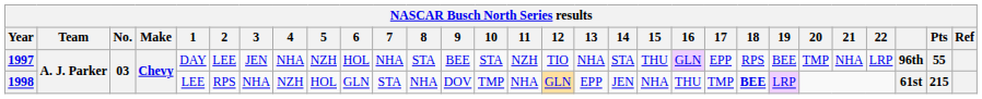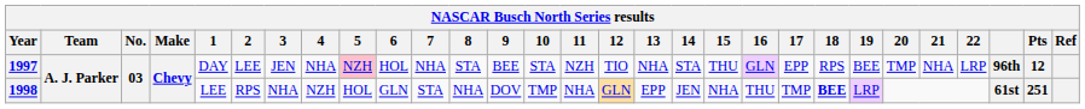 <table class="wikitable" style="text-align:center; font-size:75%">
 <tr>
 <th colspan=29><a href='#'>NASCAR Busch North Series</a> results</th>
 </tr>
 <tr>
 <th>Year</th>
 <th>Team</th>
 <th>No.</th>
 <th>Make</th>
 <th>1</th>
 <th>2</th>
 <th>3</th>
 <th>4</th>
 <th>5</th>
 <th>6</th>
 <th>7</th>
 <th>8</th>
 <th>9</th>
 <th>10</th>
 <th>11</th>
 <th>12</th>
 <th>13</th>
 <th>14</th>
 <th>15</th>
 <th>16</th>
 <th>17</th>
 <th>18</th>
 <th>19</th>
 <th>20</th>
 <th>21</th>
 <th>22</th>
 <th></th>
 <th>Pts</th>
 <th>Ref</th>
 </tr>
 <tr>
 <th><a href='#'>1997</a></th>
 <th rowspan=2>A. J. Parker</th>
 <th rowspan=2>03</th>
 <th rowspan=2><a href='#'>Chevy</a></th>
 <td><a href='#'>DAY</a></td>
 <td><a href='#'>LEE</a></td>
 <td><a href='#'>JEN</a></td>
 <td><a href='#'>NHA</a></td>
-<td><a href='#'>NZH</a></td>
+<td style="background: pink;"><a href='#'>NZH</a></td>
 <td><a href='#'>HOL</a></td>
 <td><a href='#'>NHA</a></td>
 <td><a href='#'>STA</a></td>
 <td><a href='#'>BEE</a></td>
 <td><a href='#'>STA</a></td>
 <td><a href='#'>NZH</a></td>
 <td><a href='#'>TIO</a></td>
 <td><a href='#'>NHA</a></td>
 <td><a href='#'>STA</a></td>
 <td><a href='#'>THU</a></td>
 <td style="background:#EFCFFF;"><a href='#'>GLN</a><br></td>
 <td><a href='#'>EPP</a></td>
 <td><a href='#'>RPS</a></td>
 <td><a href='#'>BEE</a></td>
 <td><a href='#'>TMP</a></td>
 <td><a href='#'>NHA</a></td>
 <td><a href='#'>LRP</a></td>
 <th>96th</th>
-<th>55</th>
+<th>12</th>
 <th></th>
 </tr>
 <tr>
 <th><a href='#'>1998</a></th>
 <td><a href='#'>LEE</a></td>
 <td><a href='#'>RPS</a></td>
 <td><a href='#'>NHA</a></td>
 <td><a href='#'>NZH</a></td>
 <td><a href='#'>HOL</a></td>
 <td><a href='#'>GLN</a></td>
 <td><a href='#'>STA</a></td>
 <td><a href='#'>NHA</a></td>
 <td><a href='#'>DOV</a></td>
 <td><a href='#'>TMP</a></td>
 <td><a href='#'>NHA</a></td>
 <td style="background:#FFDF9F;"><a href='#'>GLN</a><br></td>
 <td><a href='#'>EPP</a></td>
 <td><a href='#'>JEN</a></td>
 <td><a href='#'>NHA</a></td>
 <td><a href='#'>THU</a></td>
 <td><a href='#'>TMP</a></td>
 <td><strong><a href='#'>BEE</a></strong></td>
 <td style="background:#EFCFFF;"><a href='#'>LRP</a><br></td>
 <td colspan=3></td>
 <th>61st</th>
-<th>215</th>
+<th>251</th>
 <th></th>
 </tr>
 </table>
